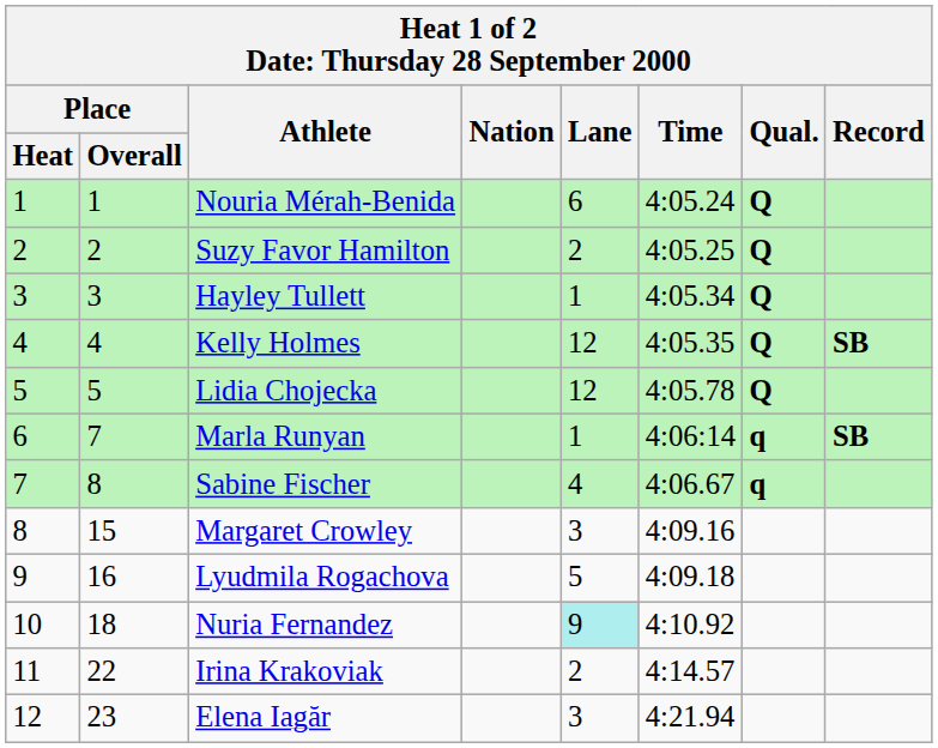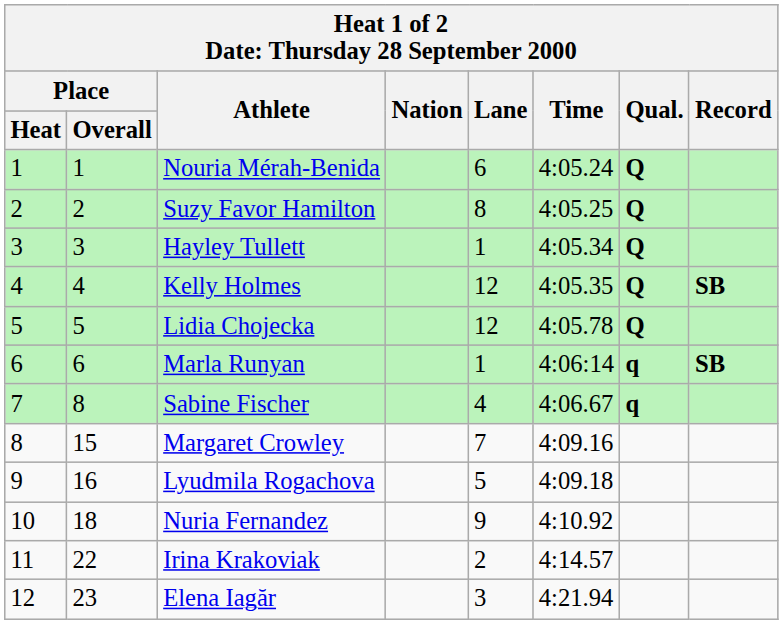 <table class="wikitable sortable">
 <tr>
 <th colspan=9>Heat 1 of 2 <br> Date: Thursday 28 September 2000 <br></th>
 </tr>
 <tr>
 <th colspan=2>Place</th>
 <th rowspan=2>Athlete</th>
 <th rowspan=2>Nation</th>
 <th rowspan=2>Lane</th>
 <th rowspan=2>Time</th>
 <th rowspan=2>Qual.</th>
 <th rowspan=2>Record</th>
 </tr>
 <tr>
 <th>Heat</th>
 <th>Overall</th>
 </tr>
 <tr bgcolor = "bbf3bb">
 <td>1</td>
 <td>1</td>
 <td align="left"><a href='#'>Nouria Mérah-Benida</a></td>
 <td align="left"></td>
 <td>6</td>
 <td>4:05.24</td>
 <td><strong>Q</strong></td>
 <td></td>
 </tr>
 <tr bgcolor = "bbf3bb">
 <td>2</td>
 <td>2</td>
 <td align="left"><a href='#'>Suzy Favor Hamilton</a></td>
 <td align="left"></td>
-<td>2</td>
+<td>8</td>
 <td>4:05.25</td>
 <td><strong>Q</strong></td>
 <td></td>
 </tr>
 <tr bgcolor = "bbf3bb">
 <td>3</td>
 <td>3</td>
 <td align="left"><a href='#'>Hayley Tullett</a></td>
 <td align="left"></td>
 <td>1</td>
 <td>4:05.34</td>
 <td><strong>Q </strong></td>
 <td></td>
 </tr>
 <tr bgcolor = "bbf3bb">
 <td>4</td>
 <td>4</td>
 <td align="left"><a href='#'>Kelly Holmes</a></td>
 <td align="left"></td>
 <td>12</td>
 <td>4:05.35</td>
 <td><strong>Q</strong></td>
 <td><strong>SB</strong></td>
 </tr>
 <tr bgcolor = "bbf3bb">
 <td>5</td>
 <td>5</td>
 <td align="left"><a href='#'>Lidia Chojecka</a></td>
 <td align="left"></td>
 <td>12</td>
 <td>4:05.78</td>
 <td><strong>Q</strong></td>
 <td></td>
 </tr>
 <tr bgcolor = "bbf3bb">
 <td>6</td>
-<td>7</td>
+<td>6</td>
 <td align="left"><a href='#'>Marla Runyan</a></td>
 <td align="left"></td>
 <td>1</td>
 <td>4:06:14</td>
 <td><strong>q</strong></td>
 <td><strong>SB</strong></td>
 </tr>
 <tr bgcolor = "bbf3bb">
 <td>7</td>
 <td>8</td>
 <td align="left"><a href='#'>Sabine Fischer</a></td>
 <td align="left"></td>
 <td>4</td>
 <td>4:06.67</td>
 <td><strong>q</strong></td>
 <td></td>
 </tr>
 <tr>
 <td>8</td>
 <td>15</td>
 <td align="left"><a href='#'>Margaret Crowley</a></td>
 <td align="left"></td>
-<td>3</td>
+<td>7</td>
 <td>4:09.16</td>
 <td></td>
 <td></td>
 </tr>
 <tr>
 <td>9</td>
 <td>16</td>
 <td align="left"><a href='#'>Lyudmila Rogachova</a></td>
 <td align="left"></td>
 <td>5</td>
 <td>4:09.18</td>
 <td></td>
 <td></td>
 </tr>
 <tr>
 <td>10</td>
 <td>18</td>
 <td align="left"><a href='#'>Nuria Fernandez</a></td>
 <td align="left"></td>
-<td style="background: paleturquoise;">9</td>
+<td>9</td>
 <td>4:10.92</td>
 <td></td>
 <td></td>
 </tr>
 <tr>
 <td>11</td>
 <td>22</td>
 <td align="left"><a href='#'>Irina Krakoviak</a></td>
 <td align="left"></td>
 <td>2</td>
 <td>4:14.57</td>
 <td></td>
 <td></td>
 </tr>
 <tr>
 <td>12</td>
 <td>23</td>
 <td align="left"><a href='#'>Elena Iagăr</a></td>
 <td align="left"></td>
 <td>3</td>
 <td>4:21.94</td>
 <td></td>
 <td></td>
 </tr>
 </table>
